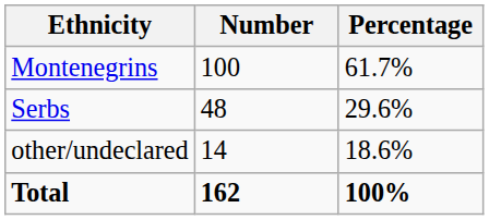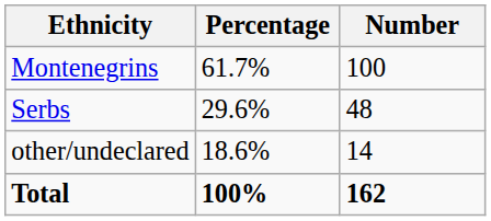 <table class="wikitable">
 <tr>
 <th width="100px">Ethnicity</th>
+<th width="80px">Percentage</th>
 <th width="80px">Number</th>
-<th width="80px">Percentage</th>
 </tr>
 <tr>
 <td><a href='#'>Montenegrins</a></td>
+<td>61.7%</td>
 <td>100</td>
-<td>61.7%</td>
 </tr>
 <tr>
 <td><a href='#'>Serbs</a></td>
+<td>29.6%</td>
 <td>48</td>
-<td>29.6%</td>
 </tr>
 <tr>
 <td>other/undeclared</td>
+<td>18.6%</td>
 <td>14</td>
-<td>18.6%</td>
 </tr>
 <tr>
 <td><strong>Total</strong></td>
+<td><strong>100%</strong></td>
 <td><strong>162</strong></td>
-<td><strong>100%</strong></td>
 </tr>
 </table>
